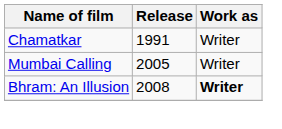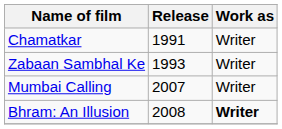 <table class="wikitable sortable">
 <tr>
 <th>Name of film</th>
 <th>Release</th>
 <th>Work as</th>
 </tr>
 <tr>
 <td><a href='#'>Chamatkar</a></td>
 <td>1991</td>
 <td>Writer</td>
 </tr>
 <tr>
+<td><a href='#'>Zabaan Sambhal Ke</a></td>
+<td>1993</td>
+<td>Writer</td>
+</tr>
+<tr>
 <td><a href='#'>Mumbai Calling</a></td>
-<td>2005</td>
+<td>2007</td>
 <td>Writer</td>
 </tr>
 <tr>
 <td><a href='#'>Bhram: An Illusion</a></td>
 <td>2008</td>
 <td><strong>Writer</strong></td>
 </tr>
 <tr>
 </tr>
 </table>
